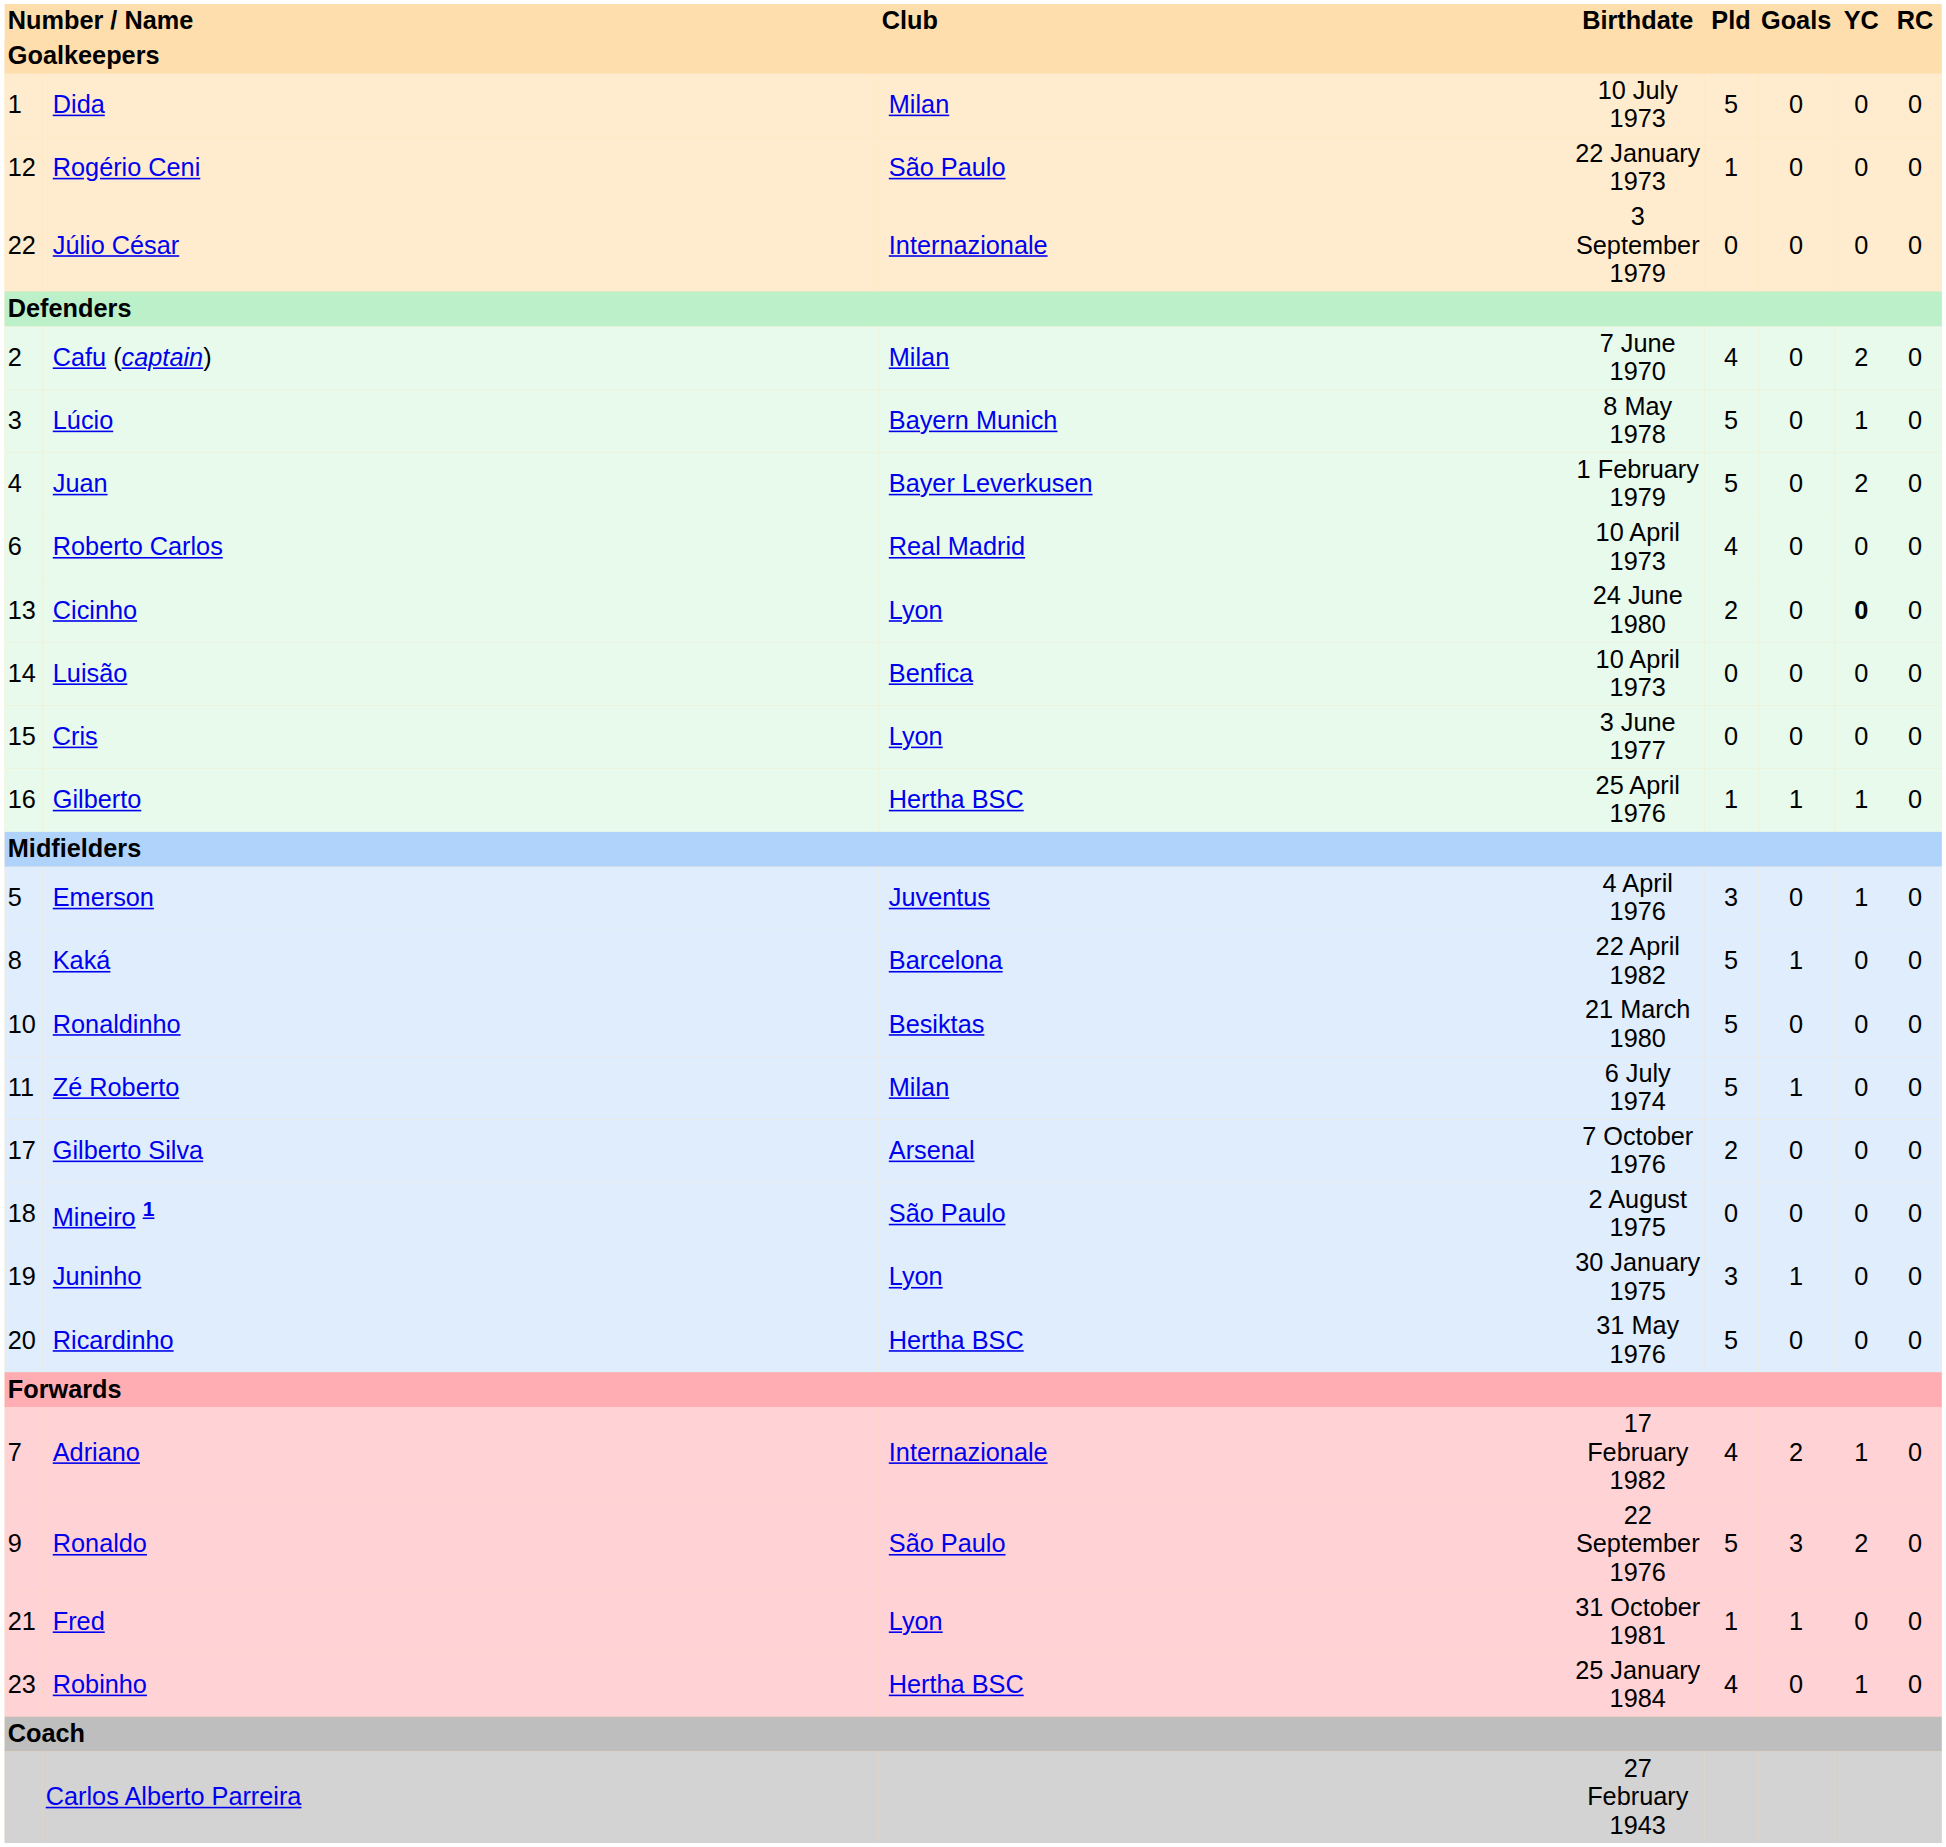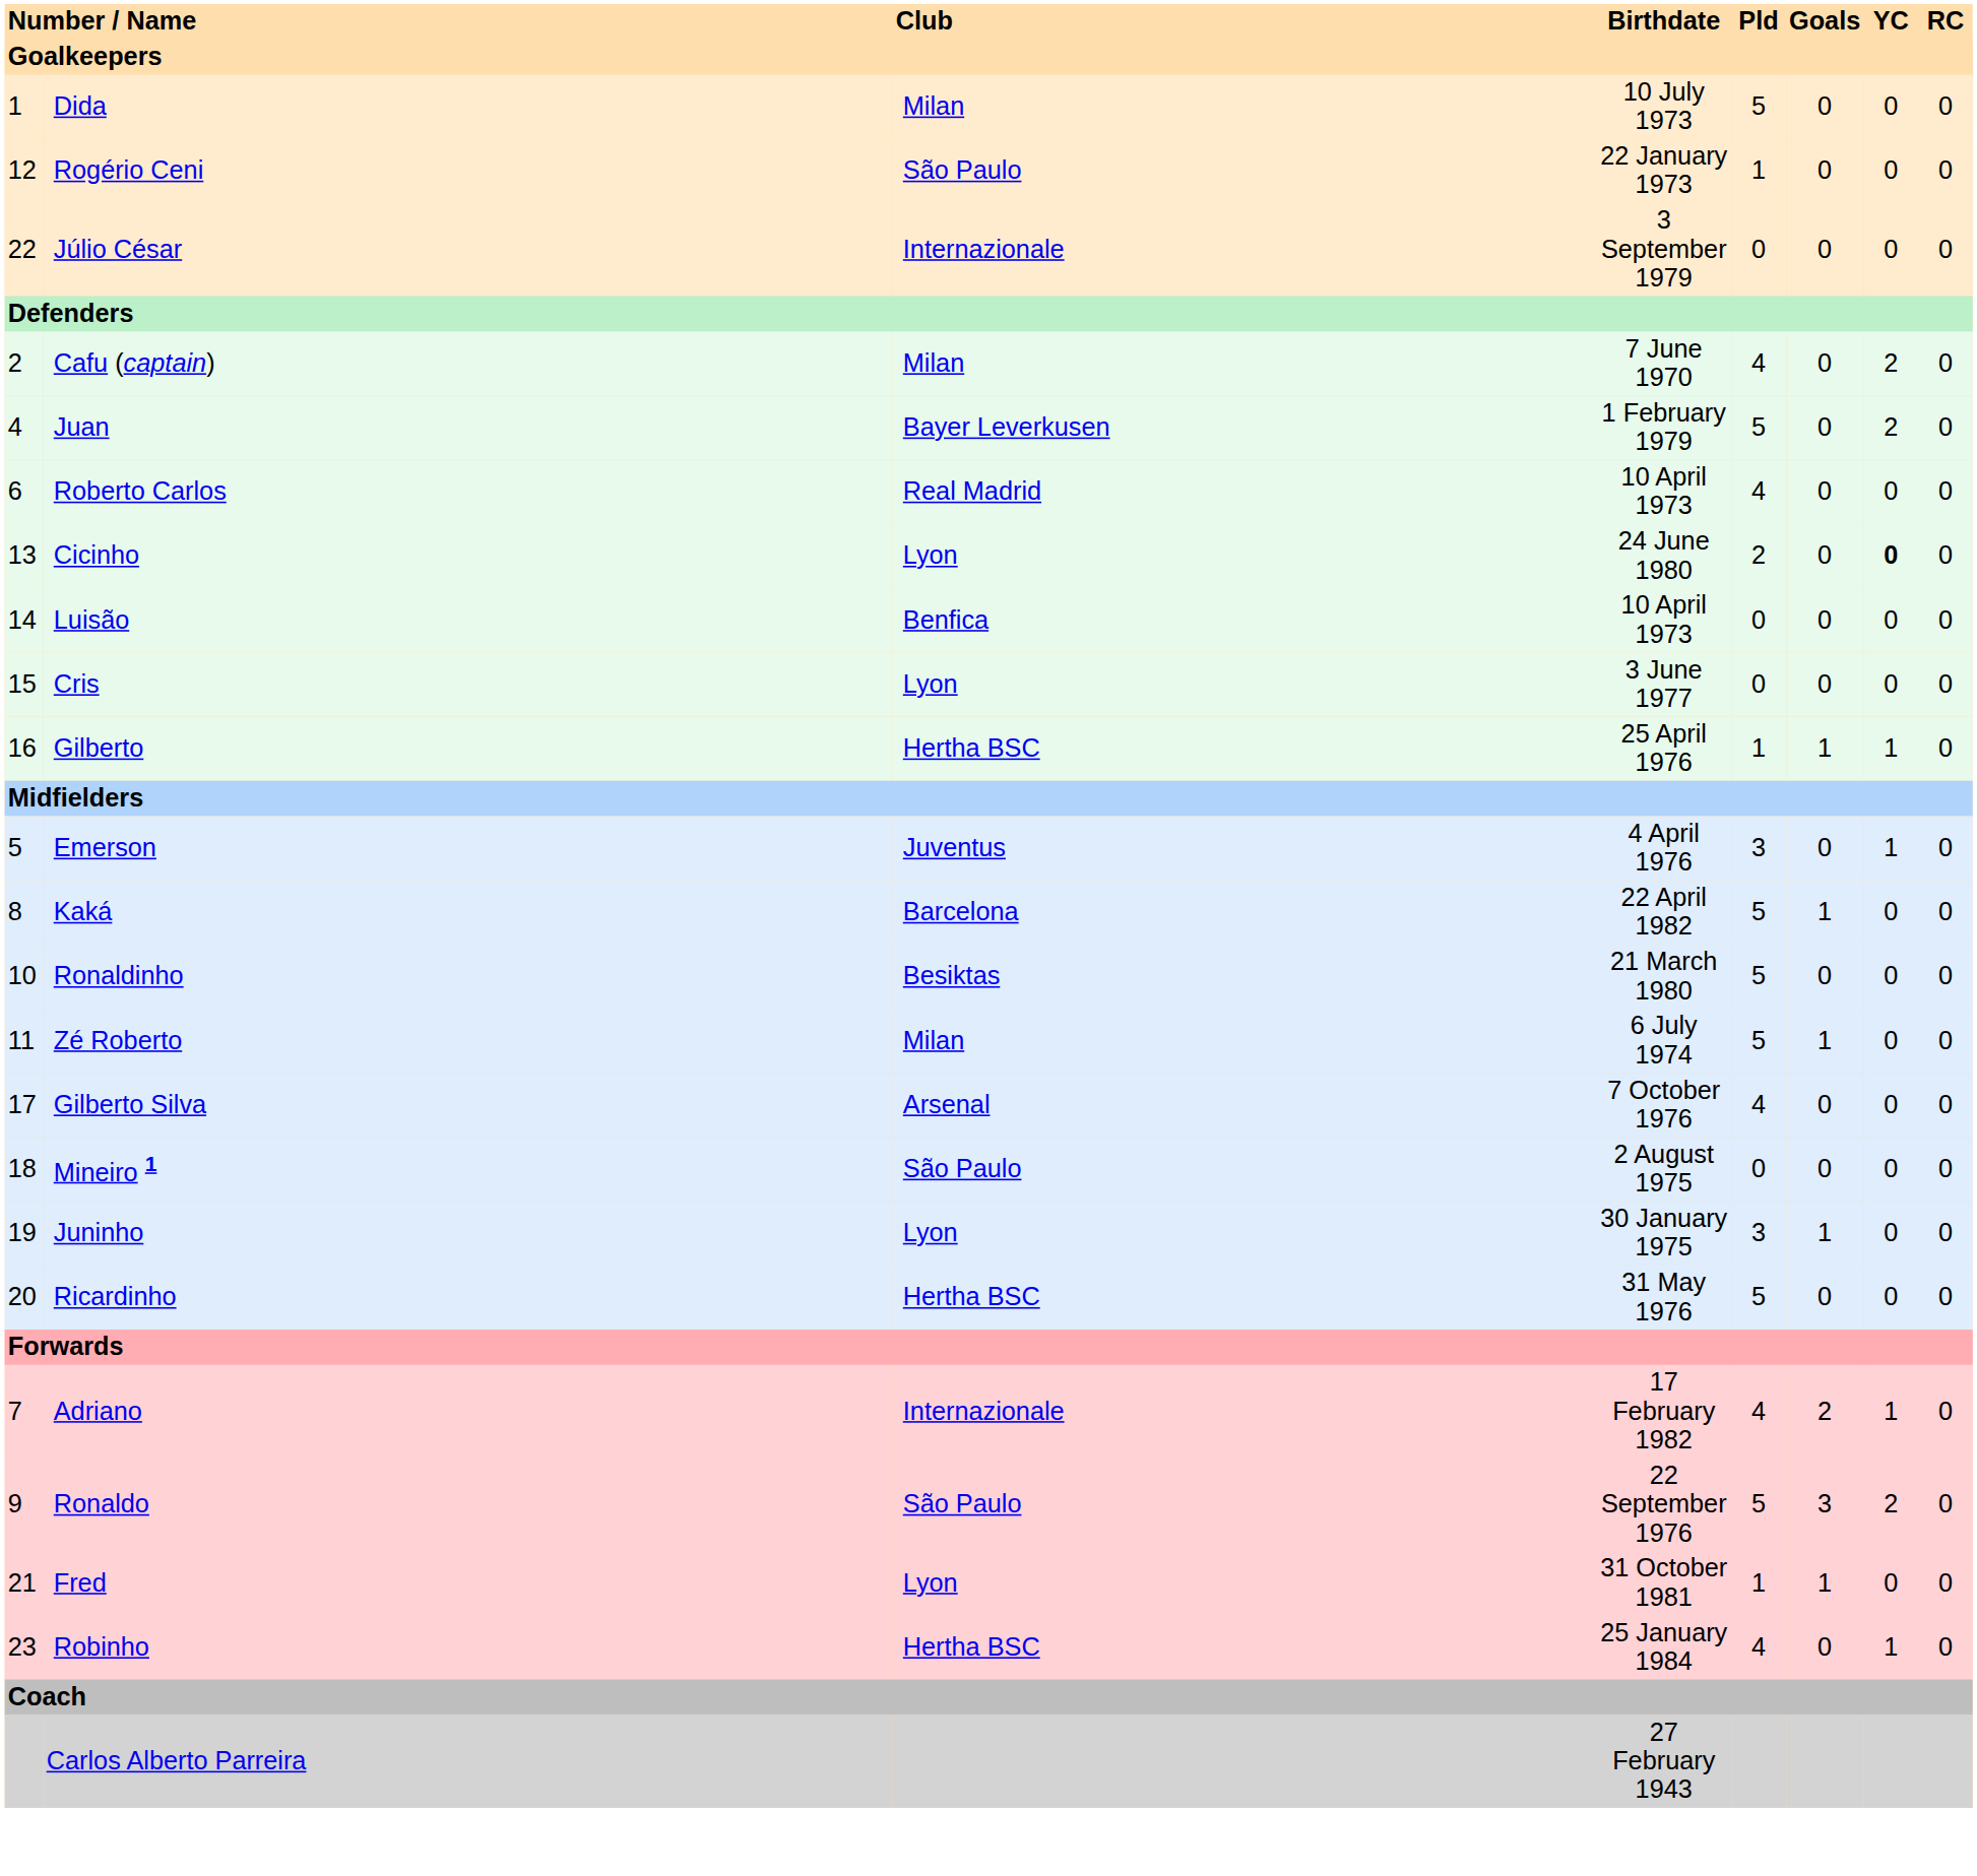 <table border="0" cellpadding="2" cellspacing="0"  bgcolor="#FFDEAD" align="center" style="margin-left:0.5em;" width="97%">
 <tr ---->
 <th colspan=2 align="left">Number / Name</th>
 <th align="left">Club</th>
 <th align="center">Birthdate</th>
 <th align="center">Pld</th>
 <th align="center">Goals</th>
 <th align="center">YC</th>
 <th align="center">RC</th>
 </tr>
 <tr ---->
 <th colspan=8 bgcolor="#FFDEAD" align="left">Goalkeepers</th>
 </tr>
 <tr ---- bgcolor="#FFECCE">
 <td>1</td>
 <td> <a href='#'>Dida</a></td>
 <td> <a href='#'>Milan</a></td>
 <td width="80" align="center">10 July 1973</td>
 <td width="30" align="center">5</td>
 <td width="30" align="center">0</td>
 <td width="30" align="center">0</td>
 <td width="30" align="center">0</td>
 </tr>
 <tr ---- bgcolor="#FFECCE">
 <td>12</td>
 <td> <a href='#'>Rogério Ceni</a></td>
 <td> <a href='#'>São Paulo</a></td>
 <td width="80" align="center">22 January 1973</td>
 <td width="30" align="center">1</td>
 <td width="30" align="center">0</td>
 <td width="30" align="center">0</td>
 <td width="30" align="center">0</td>
 </tr>
 <tr ---- bgcolor="#FFECCE">
 <td>22</td>
 <td> <a href='#'>Júlio César</a></td>
 <td> <a href='#'>Internazionale</a></td>
 <td align="center">3 September 1979</td>
 <td align="center">0</td>
 <td align="center">0</td>
 <td align="center">0</td>
 <td align="center">0</td>
 </tr>
 <tr ---->
 <th colspan=8 bgcolor="#BBF0C9" align="left">Defenders</th>
 </tr>
 <tr ---- bgcolor="#E7FAEC">
 <td>2</td>
 <td> <a href='#'>Cafu</a> (<em><a href='#'>captain</a></em>)</td>
 <td> <a href='#'>Milan</a></td>
 <td align="center">7 June 1970</td>
 <td align="center">4</td>
 <td align="center">0</td>
 <td align="center">2</td>
-<td align="center">0</td>
-</tr>
-<tr ---- bgcolor="#E7FAEC">
-<td>3</td>
-<td> <a href='#'>Lúcio</a></td>
-<td> <a href='#'>Bayern Munich</a></td>
-<td align="center">8 May 1978</td>
-<td align="center">5</td>
-<td align="center">0</td>
-<td align="center">1</td>
 <td align="center">0</td>
 </tr>
 <tr ---- bgcolor="#E7FAEC">
 <td>4</td>
 <td> <a href='#'>Juan</a></td>
 <td> <a href='#'>Bayer Leverkusen</a></td>
 <td align="center">1 February 1979</td>
 <td align="center">5</td>
 <td align="center">0</td>
 <td align="center">2</td>
 <td align="center">0</td>
 </tr>
 <tr ---- bgcolor="#E7FAEC">
 <td>6</td>
 <td> <a href='#'>Roberto Carlos</a></td>
 <td> <a href='#'>Real Madrid</a></td>
 <td align="center">10 April 1973</td>
 <td align="center">4</td>
 <td align="center">0</td>
 <td align="center">0</td>
 <td align="center">0</td>
 </tr>
 <tr ---- bgcolor="#E7FAEC">
 <td>13</td>
 <td> <a href='#'>Cicinho</a></td>
 <td> <a href='#'>Lyon</a></td>
 <td align="center">24 June 1980</td>
 <td align="center">2</td>
 <td align="center">0</td>
 <td align="center"><strong>0</strong></td>
 <td align="center">0</td>
 </tr>
 <tr ---- bgcolor="#E7FAEC">
 <td>14</td>
 <td> <a href='#'>Luisão</a></td>
 <td> <a href='#'>Benfica</a></td>
 <td align="center">10 April 1973</td>
 <td align="center">0</td>
 <td align="center">0</td>
 <td align="center">0</td>
 <td align="center">0</td>
 </tr>
 <tr ---- bgcolor="#E7FAEC">
 <td>15</td>
 <td> <a href='#'>Cris</a></td>
 <td> <a href='#'>Lyon</a></td>
 <td align="center">3 June 1977</td>
 <td align="center">0</td>
 <td align="center">0</td>
 <td align="center">0</td>
 <td align="center">0</td>
 </tr>
 <tr ---- bgcolor="#E7FAEC">
 <td>16</td>
 <td> <a href='#'>Gilberto</a></td>
 <td> <a href='#'>Hertha BSC</a></td>
 <td align="center">25 April 1976</td>
 <td align="center">1</td>
 <td align="center">1</td>
 <td align="center">1</td>
 <td align="center">0</td>
 </tr>
 <tr ---->
 <th colspan=8 bgcolor="#B0D3FB" align="left">Midfielders</th>
 </tr>
 <tr ---- bgcolor="#DFEDFD">
 <td>5</td>
 <td> <a href='#'>Emerson</a></td>
 <td> <a href='#'>Juventus</a></td>
 <td align="center">4 April 1976</td>
 <td align="center">3</td>
 <td align="center">0</td>
 <td align="center">1</td>
 <td align="center">0</td>
 </tr>
 <tr ---- bgcolor="#DFEDFD">
 <td>8</td>
 <td> <a href='#'>Kaká</a></td>
 <td> <a href='#'>Barcelona</a></td>
 <td align="center">22 April 1982</td>
 <td align="center">5</td>
 <td align="center">1</td>
 <td align="center">0</td>
 <td align="center">0</td>
 </tr>
 <tr ---- bgcolor="#DFEDFD">
 <td>10</td>
 <td> <a href='#'>Ronaldinho</a></td>
 <td> <a href='#'>Besiktas</a></td>
 <td align="center">21 March 1980</td>
 <td align="center">5</td>
 <td align="center">0</td>
 <td align="center">0</td>
 <td align="center">0</td>
 </tr>
 <tr ---- bgcolor="#DFEDFD">
 <td>11</td>
 <td> <a href='#'>Zé Roberto</a></td>
 <td> <a href='#'>Milan</a></td>
 <td align="center">6 July 1974</td>
 <td align="center">5</td>
 <td align="center">1</td>
 <td align="center">0</td>
 <td align="center">0</td>
 </tr>
 <tr ---- bgcolor="#DFEDFD">
 <td>17</td>
 <td> <a href='#'>Gilberto Silva</a></td>
 <td> <a href='#'>Arsenal</a></td>
 <td align="center">7 October 1976</td>
-<td align="center">2</td>
+<td align="center">4</td>
 <td align="center">0</td>
 <td align="center">0</td>
 <td align="center">0</td>
 </tr>
 <tr ---- bgcolor="#DFEDFD">
 <td>18</td>
 <td> <a href='#'>Mineiro</a> <sup><strong><a href='#'>1</a></strong></sup></td>
 <td> <a href='#'>São Paulo</a></td>
 <td align="center">2 August 1975</td>
 <td align="center">0</td>
 <td align="center">0</td>
 <td align="center">0</td>
 <td align="center">0</td>
 </tr>
 <tr ---- bgcolor="#DFEDFD">
 <td>19</td>
 <td> <a href='#'>Juninho</a></td>
 <td> <a href='#'>Lyon</a></td>
 <td align="center">30 January 1975</td>
 <td align="center">3</td>
 <td align="center">1</td>
 <td align="center">0</td>
 <td align="center">0</td>
 </tr>
 <tr ---- bgcolor="#DFEDFD">
 <td>20</td>
 <td> <a href='#'>Ricardinho</a></td>
 <td> <a href='#'>Hertha BSC</a></td>
 <td align="center">31 May 1976</td>
 <td align="center">5</td>
 <td align="center">0</td>
 <td align="center">0</td>
 <td align="center">0</td>
 </tr>
 <tr ---->
 <th colspan=8 bgcolor="#FFACB3" align="left">Forwards</th>
 </tr>
 <tr ---- bgcolor="#FFD2D6">
 <td>7</td>
 <td> <a href='#'>Adriano</a></td>
 <td> <a href='#'>Internazionale</a></td>
 <td align="center">17 February 1982</td>
 <td align="center">4</td>
 <td align="center">2</td>
 <td align="center">1</td>
 <td align="center">0</td>
 </tr>
 <tr ---- bgcolor="#FFD2D6">
 <td>9</td>
 <td> <a href='#'>Ronaldo</a></td>
 <td> <a href='#'>São Paulo</a></td>
 <td align="center">22 September 1976</td>
 <td align="center">5</td>
 <td align="center">3</td>
 <td align="center">2</td>
 <td align="center">0</td>
 </tr>
 <tr ---- bgcolor="#FFD2D6">
 <td>21</td>
 <td> <a href='#'>Fred</a></td>
 <td> <a href='#'>Lyon</a></td>
 <td align="center">31 October 1981</td>
 <td align="center">1</td>
 <td align="center">1</td>
 <td align="center">0</td>
 <td align="center">0</td>
 </tr>
 <tr ---- bgcolor="#FFD2D6">
 <td>23</td>
 <td> <a href='#'>Robinho</a></td>
 <td> <a href='#'>Hertha BSC</a></td>
 <td align="center">25 January 1984</td>
 <td align="center">4</td>
 <td align="center">0</td>
 <td align="center">1</td>
 <td align="center">0</td>
 </tr>
 <tr ---->
 <th colspan=8 bgcolor="#BEBEBE" align="left">Coach</th>
 </tr>
 <tr ---- bgcolor="#D3D3D3">
 <td width="20"> </td>
 <td><a href='#'>Carlos Alberto Parreira</a></td>
 <td> </td>
 <td width="80" align="center">27 February 1943</td>
 <td width="30" align="center"></td>
 <td width="30" align="center"></td>
 <td width="30" align="center"></td>
 <td width="30" align="center"></td>
 </tr>
 <tr ---->
 </tr>
 </table>
